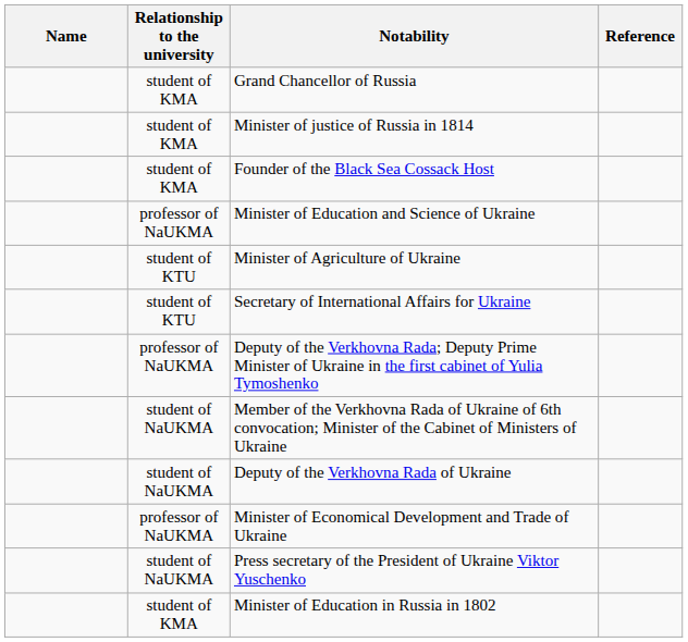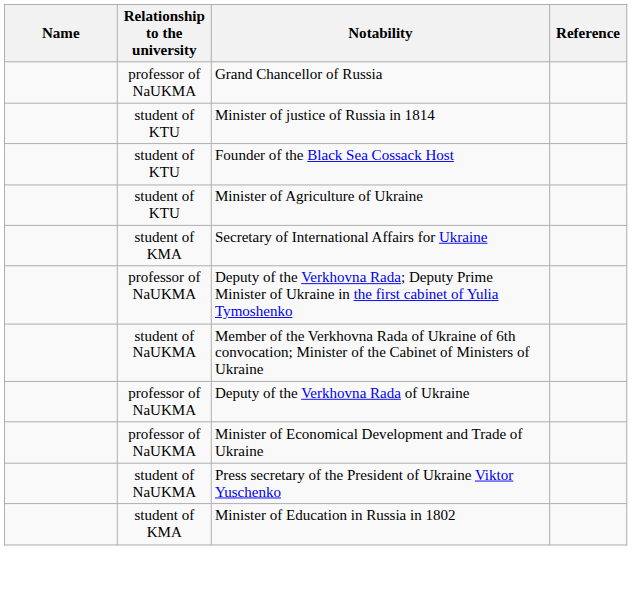 <table class="wikitable sortable" style="width:75%">
 <tr>
 <th width="15%">Name</th>
 <th width="5%">Relationship to the university</th>
 <th width="45%">Notability</th>
 <th width="5%" class="unsortable">Reference</th>
 </tr>
 <tr valign="top">
 <td></td>
-<td align="center">student of KMA</td>
+<td align="center">professor of NaUKMA</td>
 <td>Grand Chancellor of Russia</td>
 <td align="center"></td>
 </tr>
 <tr valign="top">
 <td></td>
-<td align="center">student of KMA</td>
+<td align="center">student of KTU</td>
 <td>Minister of justice of Russia in 1814</td>
 <td align="center"></td>
 </tr>
 <tr valign="top">
 <td></td>
-<td align="center">student of KMA</td>
+<td align="center">student of KTU</td>
 <td>Founder of the <a href='#'>Black Sea Cossack Host</a></td>
-<td align="center"></td>
-</tr>
-<tr valign="top">
-<td></td>
-<td align="center">professor of NaUKMA</td>
-<td>Minister of Education and Science of Ukraine</td>
 <td align="center"></td>
 </tr>
 <tr valign="top">
 <td></td>
 <td align="center">student of KTU</td>
 <td>Minister of Agriculture of Ukraine</td>
 <td align="center"></td>
 </tr>
 <tr valign="top">
 <td></td>
-<td align="center">student of KTU</td>
+<td align="center">student of KMA</td>
 <td>Secretary of International Affairs for <a href='#'>Ukraine</a></td>
 <td align="center"></td>
 </tr>
 <tr valign="top">
 <td></td>
 <td align="center">professor of NaUKMA</td>
 <td>Deputy of the <a href='#'>Verkhovna Rada</a>; Deputy Prime Minister of Ukraine in <a href='#'>the first cabinet of Yulia Tymoshenko</a></td>
 <td align="center"></td>
 </tr>
 <tr valign="top">
 <td></td>
 <td align="center">student of NaUKMA</td>
 <td>Member of the Verkhovna Rada of Ukraine of 6th convocation; Minister of the Cabinet of Ministers of Ukraine</td>
 <td align="center"></td>
 </tr>
 <tr valign="top">
 <td></td>
-<td align="center">student of NaUKMA</td>
+<td align="center">professor of NaUKMA</td>
 <td>Deputy of the <a href='#'>Verkhovna Rada</a> of Ukraine</td>
 <td align="center"></td>
 </tr>
 <tr valign="top">
 <td></td>
 <td align="center">professor of NaUKMA</td>
 <td>Minister of Economical Development and Trade of Ukraine</td>
 <td align="center"></td>
 </tr>
 <tr valign="top">
 <td></td>
 <td align="center">student of NaUKMA</td>
 <td>Press secretary of the President of Ukraine <a href='#'>Viktor Yuschenko</a></td>
 <td align="center"></td>
 </tr>
 <tr valign="top">
 <td></td>
 <td align="center">student of KMA</td>
 <td>Minister of Education in Russia in 1802</td>
 <td align="center"></td>
 </tr>
 </table>
